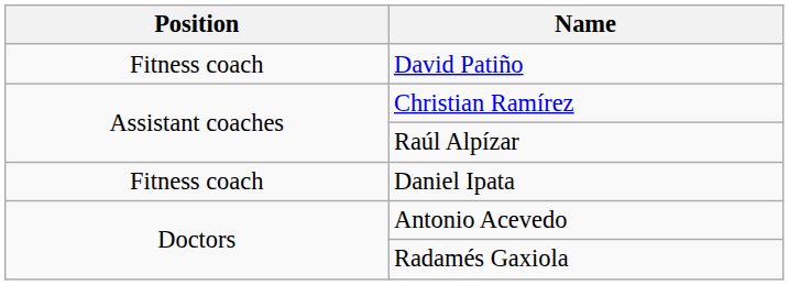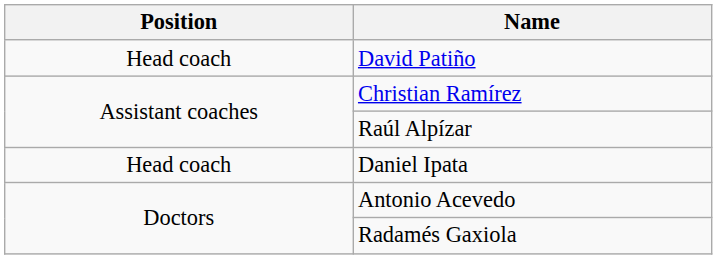 <table class="wikitable" style="text-align:center; font-size:100%; width:40%;">
 <tr>
 <th>Position</th>
 <th>Name</th>
 </tr>
 <tr>
-<td>Fitness coach</td>
+<td>Head coach</td>
 <td align=left> <a href='#'>David Patiño</a></td>
 </tr>
 <tr>
 <td rowspan=2>Assistant coaches</td>
 <td align=left> <a href='#'>Christian Ramírez</a></td>
 </tr>
 <tr>
 <td align=left> Raúl Alpízar</td>
 </tr>
 <tr>
-<td>Fitness coach</td>
+<td>Head coach</td>
 <td align=left> Daniel Ipata</td>
 </tr>
 <tr>
 <td rowspan=2>Doctors</td>
 <td align=left> Antonio Acevedo</td>
 </tr>
 <tr>
 <td align=left> Radamés Gaxiola</td>
 </tr>
 </table>
